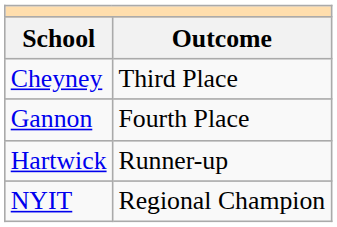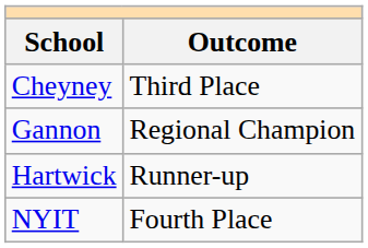 <table class="wikitable" style="float:left; margin-right:1em;">
 <tr>
 <th colspan="3" style="background:#ffdead;"></th>
 </tr>
 <tr>
 <th>School</th>
 <th>Outcome</th>
 </tr>
 <tr>
 <td><a href='#'>Cheyney</a></td>
 <td>Third Place</td>
 </tr>
 <tr>
 <td><a href='#'>Gannon</a></td>
-<td>Fourth Place</td>
+<td>Regional Champion</td>
 </tr>
 <tr>
 <td><a href='#'>Hartwick</a></td>
 <td>Runner-up</td>
 </tr>
 <tr>
 <td><a href='#'>NYIT</a></td>
-<td>Regional Champion</td>
+<td>Fourth Place</td>
 </tr>
 </table>
